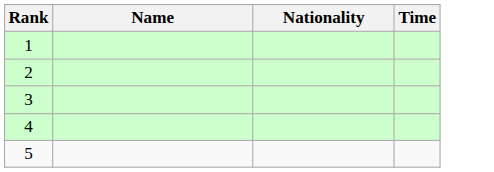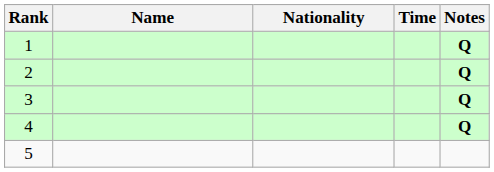 <table class="wikitable sortable" style="text-align:center">
 <tr>
 <th>Rank</th>
 <th style="width:180px">Name</th>
 <th style="width:125px">Nationality</th>
 <th>Time</th>
+<th>Notes</th>
 </tr>
 <tr style="background:#cfc;">
 <td>1</td>
 <td style="text-align:left;"></td>
 <td style="text-align:left;"></td>
 <td></td>
+<td><strong>Q</strong></td>
 </tr>
 <tr style="background:#cfc;">
 <td>2</td>
 <td style="text-align:left;"></td>
 <td style="text-align:left;"></td>
 <td></td>
+<td><strong>Q</strong></td>
 </tr>
 <tr style="background:#cfc;">
 <td>3</td>
 <td style="text-align:left;"></td>
 <td style="text-align:left;"></td>
 <td></td>
+<td><strong>Q</strong></td>
 </tr>
 <tr style="background:#cfc;">
 <td>4</td>
 <td style="text-align:left;"></td>
 <td style="text-align:left;"></td>
 <td></td>
+<td><strong>Q</strong></td>
 </tr>
 <tr>
 <td>5</td>
 <td style="text-align:left;"></td>
 <td style="text-align:left;"></td>
 <td></td>
+<td></td>
 </tr>
 </table>
